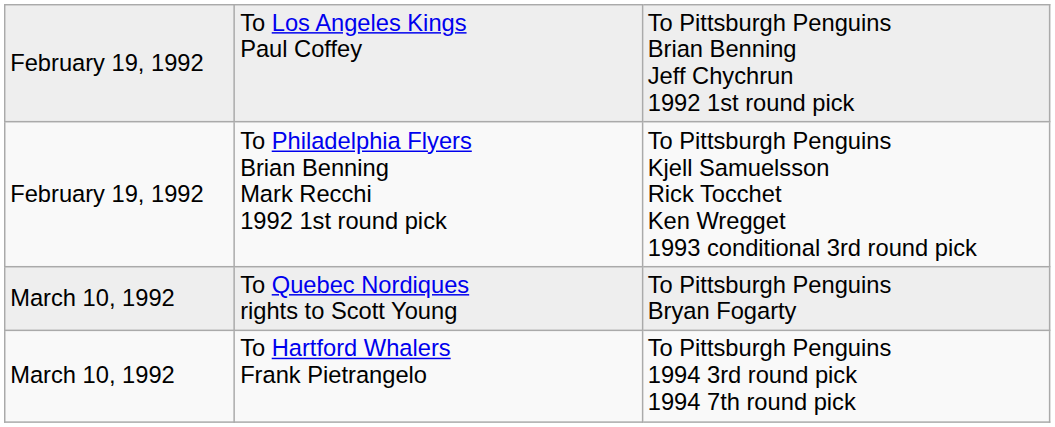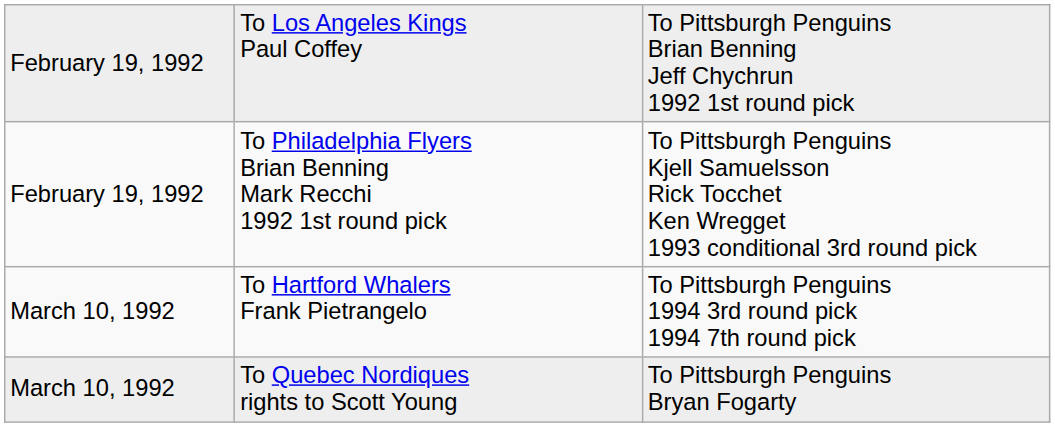 <table class="wikitable" style="border:1px solid #999999; width:80%;">
 <tr bgcolor="eeeeee">
 <td style="width:22%;">February 19, 1992</td>
 <td style="width:39%;" valign="top">To <a href='#'>Los Angeles Kings</a><br>Paul Coffey</td>
 <td style="width:39%;" valign="top">To Pittsburgh Penguins<br>Brian Benning<br>Jeff Chychrun<br>1992 1st round pick</td>
 </tr>
 <tr>
 <td style="width:22%;">February 19, 1992</td>
 <td style="width:39%;" valign="top">To <a href='#'>Philadelphia Flyers</a><br>Brian Benning<br>Mark Recchi<br>1992 1st round pick</td>
 <td style="width:39%;" valign="top">To Pittsburgh Penguins<br>Kjell Samuelsson<br>Rick Tocchet<br>Ken Wregget<br>1993 conditional 3rd round pick</td>
 </tr>
+<tr>
+<td style="width:22%;">March 10, 1992</td>
+<td style="width:39%;" valign="top">To <a href='#'>Hartford Whalers</a><br>Frank Pietrangelo</td>
+<td style="width:39%;" valign="top">To Pittsburgh Penguins<br>1994 3rd round pick<br>1994 7th round pick</td>
+</tr>
 <tr bgcolor="eeeeee">
 <td style="width:22%;">March 10, 1992</td>
 <td style="width:39%;" valign="top">To <a href='#'>Quebec Nordiques</a><br>rights to Scott Young</td>
 <td style="width:39%;" valign="top">To Pittsburgh Penguins<br>Bryan Fogarty</td>
 </tr>
-<tr>
-<td style="width:22%;">March 10, 1992</td>
-<td style="width:39%;" valign="top">To <a href='#'>Hartford Whalers</a><br>Frank Pietrangelo</td>
-<td style="width:39%;" valign="top">To Pittsburgh Penguins<br>1994 3rd round pick<br>1994 7th round pick</td>
-</tr>
 </table>
